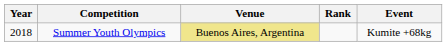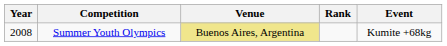 <table class="wikitable sortable" width=45% style="font-size:90%; text-align:center;">
 <tr>
 <th>Year</th>
 <th>Competition</th>
 <th>Venue</th>
 <th>Rank</th>
 <th>Event</th>
 </tr>
 <tr>
-<td>2018</td>
+<td>2008</td>
 <td><a href='#'>Summer Youth Olympics</a></td>
 <td style="background: khaki;">Buenos Aires, Argentina</td>
 <td></td>
 <td>Kumite +68kg</td>
 </tr>
 </table>
